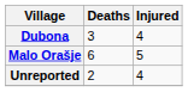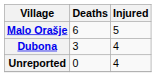 <table class="wikitable sortable plainrowheaders floatright" style="clear:right; margin-left:7px; margin-top:0; margin-right:0; margin-bottom:3px; font-size:90%;">
 <tr>
 <th scope="col">Village</th>
 <th scope="col">Deaths</th>
 <th scope="col">Injured</th>
 </tr>
 <tr>
+<th scope="row"><a href='#'>Malo Orašje</a></th>
+<td>6</td>
+<td>5</td>
+</tr>
+<tr>
 <th scope="row"><a href='#'>Dubona</a></th>
 <td>3</td>
 <td>4</td>
 </tr>
 <tr>
-<th scope="row"><a href='#'>Malo Orašje</a></th>
-<td>6</td>
-<td>5</td>
-</tr>
-<tr>
 <th scope="row">Unreported</th>
-<td>2</td>
+<td>0</td>
 <td>4</td>
 </tr>
 <tr>
 </tr>
 </table>
